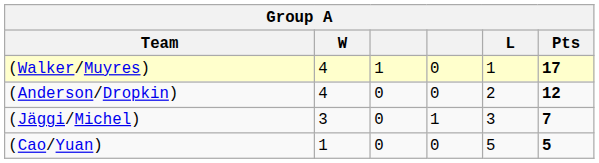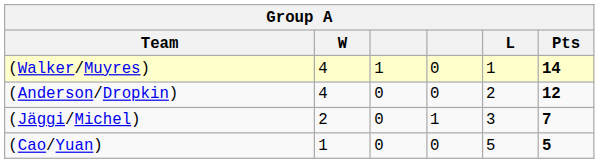 <table class=wikitable>
 <tr>
 <th colspan=7>Group A</th>
 </tr>
 <tr>
 <th width=250>Team</th>
 <th width=40>W</th>
 <th width=40></th>
 <th width=40></th>
 <th width=40>L</th>
 <th width=40>Pts</th>
 </tr>
 <tr bgcolor=#ffffcc>
 <td> (<a href='#'>Walker</a>/<a href='#'>Muyres</a>)</td>
 <td>4</td>
 <td>1</td>
 <td>0</td>
 <td>1</td>
-<td><strong>17</strong></td>
+<td><strong>14</strong></td>
 </tr>
 <tr>
 <td> (<a href='#'>Anderson</a>/<a href='#'>Dropkin</a>)</td>
 <td>4</td>
 <td>0</td>
 <td>0</td>
 <td>2</td>
 <td><strong>12</strong></td>
 </tr>
 <tr>
 <td> (<a href='#'>Jäggi</a>/<a href='#'>Michel</a>)</td>
-<td>3</td>
+<td>2</td>
 <td>0</td>
 <td>1</td>
 <td>3</td>
 <td><strong>7</strong></td>
 </tr>
 <tr>
 <td> (<a href='#'>Cao</a>/<a href='#'>Yuan</a>)</td>
 <td>1</td>
 <td>0</td>
 <td>0</td>
 <td>5</td>
 <td><strong>5</strong></td>
 </tr>
 </table>
